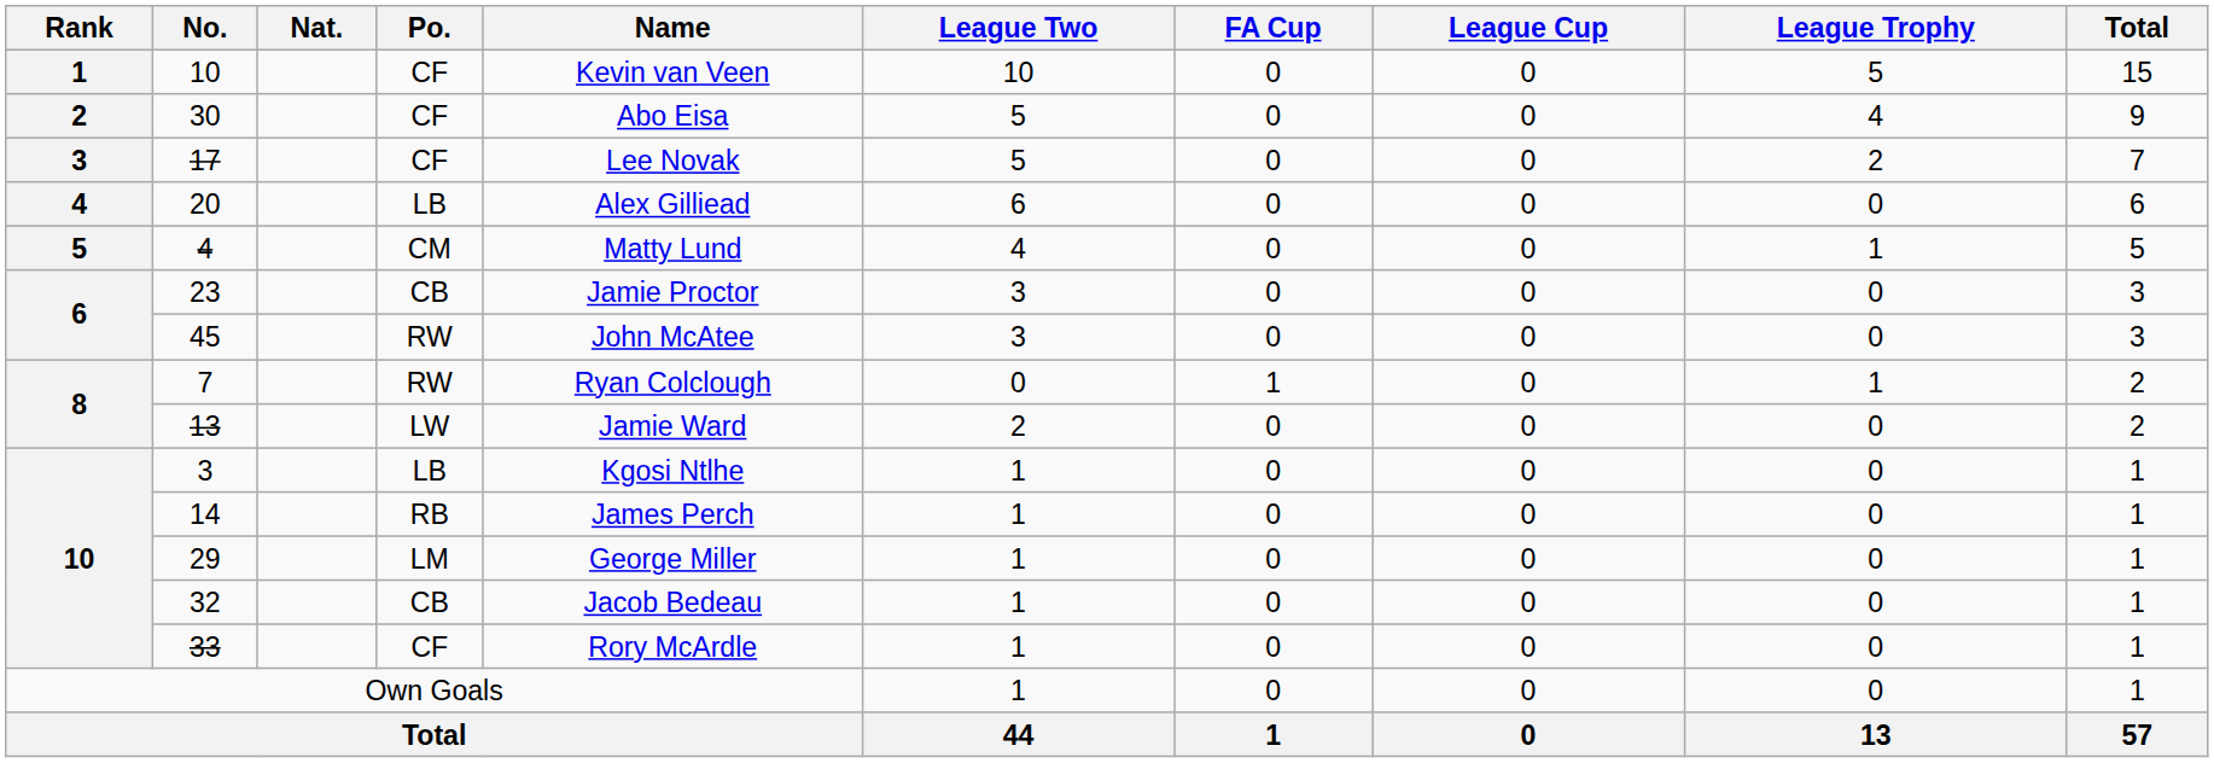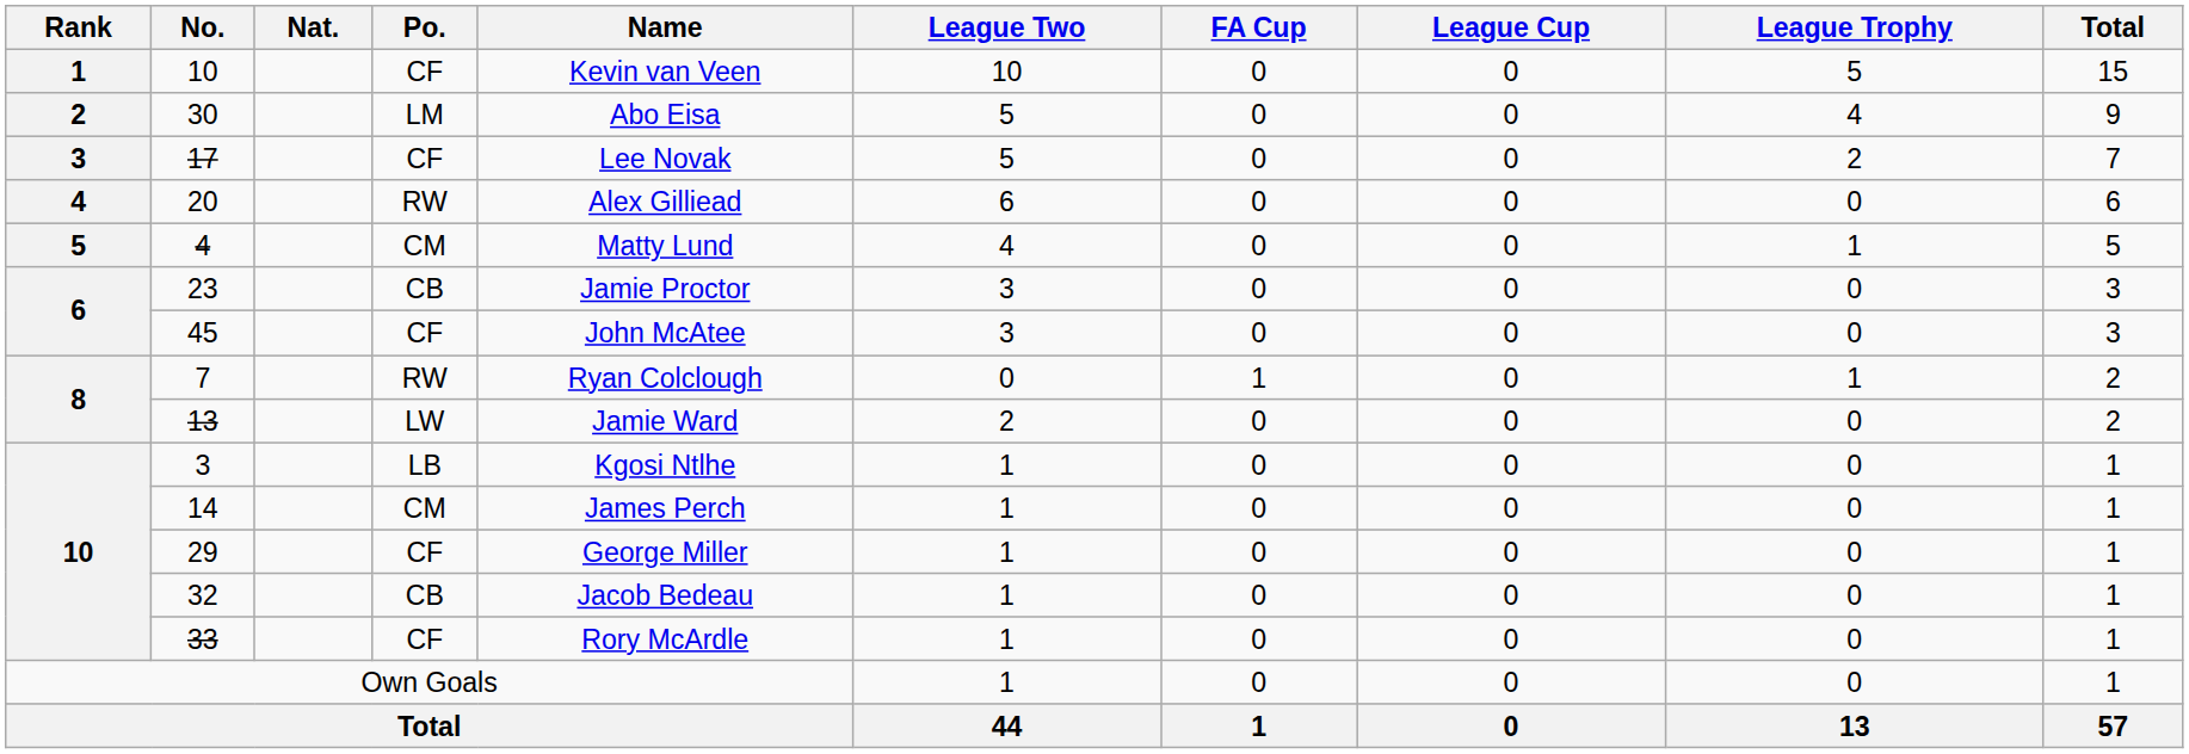 <table class="wikitable" style="text-align:center; font-size:95%; width:95%;">
 <tr>
 <th>Rank</th>
 <th>No.</th>
 <th>Nat.</th>
 <th>Po.</th>
 <th>Name</th>
 <th><a href='#'>League Two</a></th>
 <th><a href='#'>FA Cup</a></th>
 <th><a href='#'>League Cup</a></th>
 <th><a href='#'>League Trophy</a></th>
 <th>Total</th>
 </tr>
 <tr>
 <th rowspan=1>1</th>
 <td>10</td>
 <td></td>
 <td>CF</td>
 <td><a href='#'>Kevin van Veen</a></td>
 <td>10</td>
 <td>0</td>
 <td>0</td>
 <td>5</td>
 <td>15</td>
 </tr>
 <tr>
 <th rowspan=1>2</th>
 <td>30</td>
 <td></td>
-<td>CF</td>
+<td>LM</td>
 <td><a href='#'>Abo Eisa</a></td>
 <td>5</td>
 <td>0</td>
 <td>0</td>
 <td>4</td>
 <td>9</td>
 </tr>
 <tr>
 <th rowspan=1>3</th>
 <td><s>17</s></td>
 <td></td>
 <td>CF</td>
 <td><a href='#'>Lee Novak</a></td>
 <td>5</td>
 <td>0</td>
 <td>0</td>
 <td>2</td>
 <td>7</td>
 </tr>
 <tr>
 <th rowspan=1>4</th>
 <td>20</td>
 <td></td>
-<td>LB</td>
+<td>RW</td>
 <td><a href='#'>Alex Gilliead</a></td>
 <td>6</td>
 <td>0</td>
 <td>0</td>
 <td>0</td>
 <td>6</td>
 </tr>
 <tr>
 <th rowspan=1>5</th>
 <td><s>4</s></td>
 <td></td>
 <td>CM</td>
 <td><a href='#'>Matty Lund</a></td>
 <td>4</td>
 <td>0</td>
 <td>0</td>
 <td>1</td>
 <td>5</td>
 </tr>
 <tr>
 <th rowspan=2>6</th>
 <td>23</td>
 <td></td>
 <td>CB</td>
 <td><a href='#'>Jamie Proctor</a></td>
 <td>3</td>
 <td>0</td>
 <td>0</td>
 <td>0</td>
 <td>3</td>
 </tr>
 <tr>
 <td>45</td>
 <td></td>
-<td>RW</td>
+<td>CF</td>
 <td><a href='#'>John McAtee</a></td>
 <td>3</td>
 <td>0</td>
 <td>0</td>
 <td>0</td>
 <td>3</td>
 </tr>
 <tr>
 <th rowspan=2>8</th>
 <td>7</td>
 <td></td>
 <td>RW</td>
 <td><a href='#'>Ryan Colclough</a></td>
 <td>0</td>
 <td>1</td>
 <td>0</td>
 <td>1</td>
 <td>2</td>
 </tr>
 <tr>
 <td><s>13</s></td>
 <td></td>
 <td>LW</td>
 <td><a href='#'>Jamie Ward</a></td>
 <td>2</td>
 <td>0</td>
 <td>0</td>
 <td>0</td>
 <td>2</td>
 </tr>
 <tr>
 <th rowspan=5>10</th>
 <td>3</td>
 <td></td>
 <td>LB</td>
 <td><a href='#'>Kgosi Ntlhe</a></td>
 <td>1</td>
 <td>0</td>
 <td>0</td>
 <td>0</td>
 <td>1</td>
 </tr>
 <tr>
 <td>14</td>
 <td></td>
-<td>RB</td>
+<td>CM</td>
 <td><a href='#'>James Perch</a></td>
 <td>1</td>
 <td>0</td>
 <td>0</td>
 <td>0</td>
 <td>1</td>
 </tr>
 <tr>
 <td>29</td>
 <td></td>
-<td>LM</td>
+<td>CF</td>
 <td><a href='#'>George Miller</a></td>
 <td>1</td>
 <td>0</td>
 <td>0</td>
 <td>0</td>
 <td>1</td>
 </tr>
 <tr>
 <td>32</td>
 <td></td>
 <td>CB</td>
 <td><a href='#'>Jacob Bedeau</a></td>
 <td>1</td>
 <td>0</td>
 <td>0</td>
 <td>0</td>
 <td>1</td>
 </tr>
 <tr>
 <td><s>33</s></td>
 <td></td>
 <td>CF</td>
 <td><a href='#'>Rory McArdle</a></td>
 <td>1</td>
 <td>0</td>
 <td>0</td>
 <td>0</td>
 <td>1</td>
 </tr>
 <tr>
 <td colspan=5>Own Goals</td>
 <td>1</td>
 <td>0</td>
 <td>0</td>
 <td>0</td>
 <td>1</td>
 </tr>
 <tr>
 <th colspan=5>Total</th>
 <th>44</th>
 <th>1</th>
 <th>0</th>
 <th>13</th>
 <th>57</th>
 </tr>
 </table>
